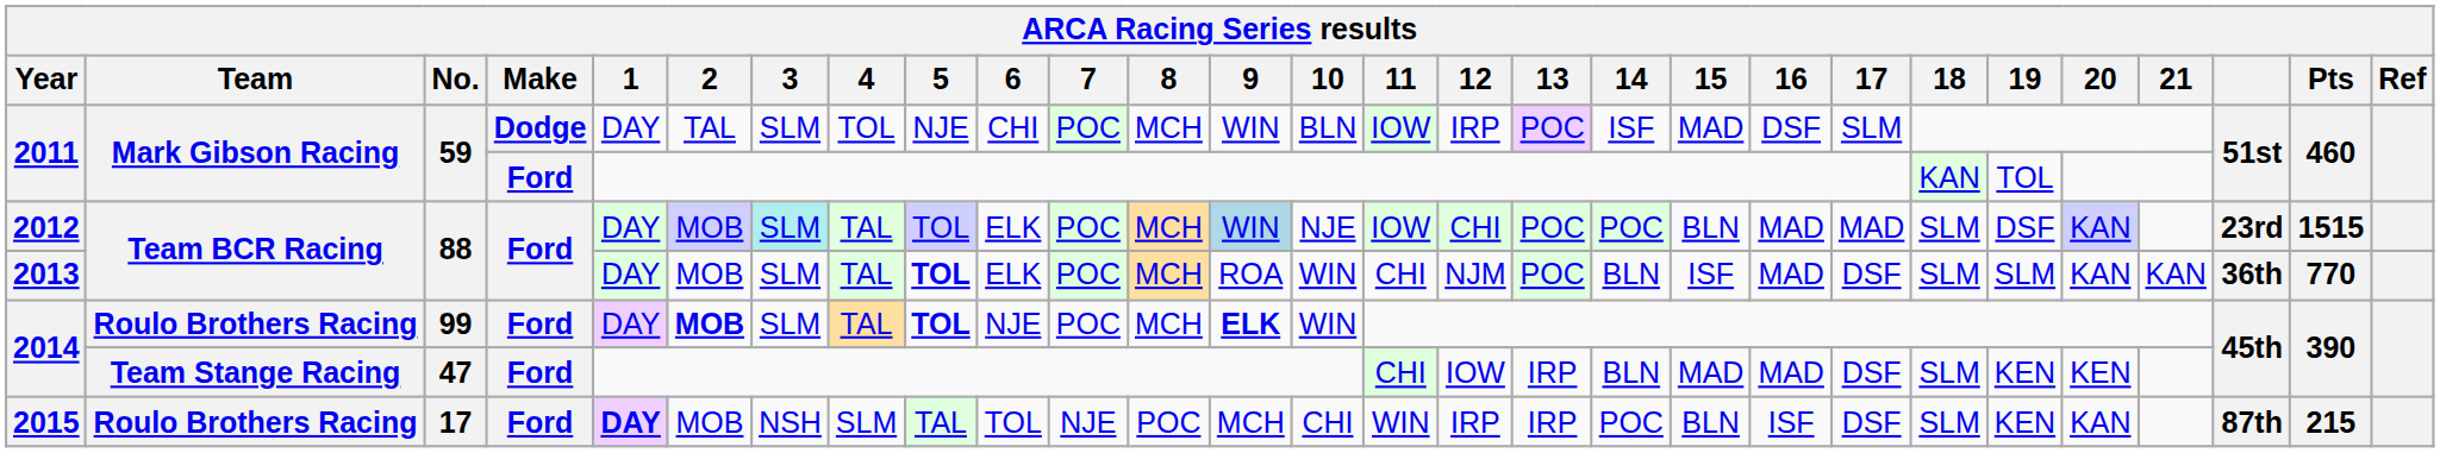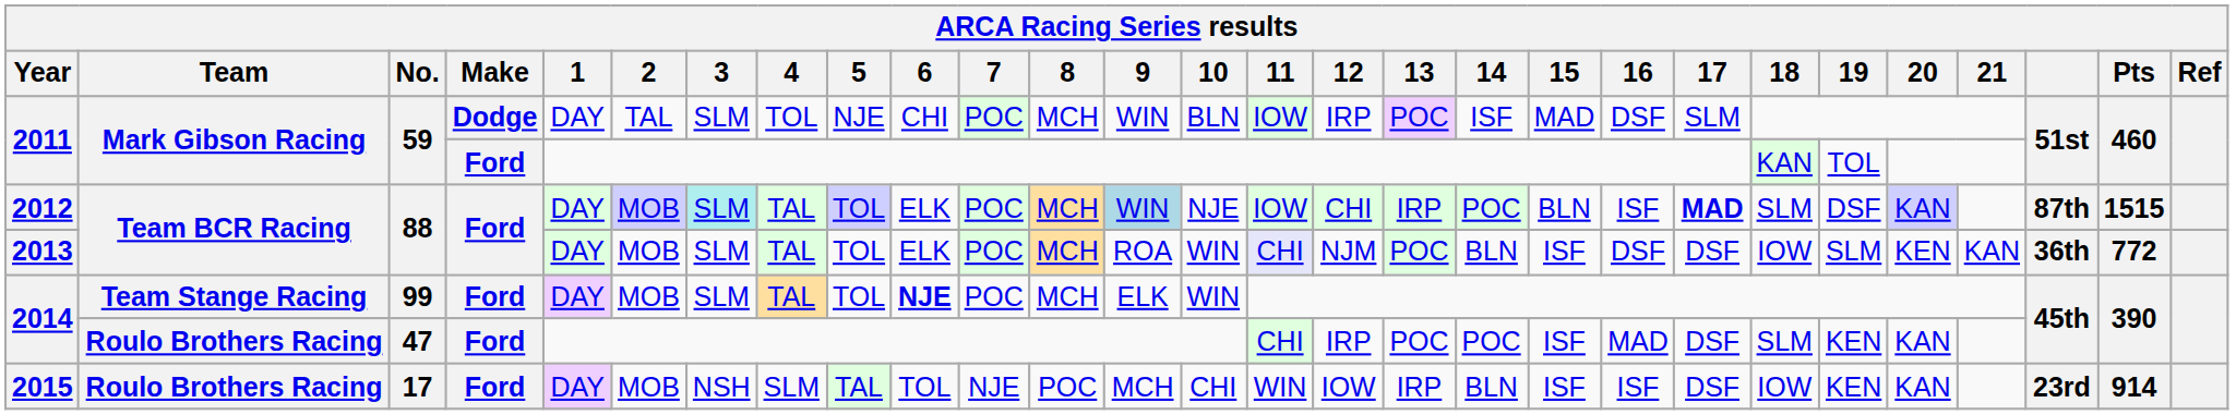 <table class="wikitable" style="text-align:center; font-size:75%">
 <tr>
 <th colspan=48><a href='#'>ARCA Racing Series</a> results</th>
 </tr>
 <tr>
 <th>Year</th>
 <th>Team</th>
 <th>No.</th>
 <th>Make</th>
 <th>1</th>
 <th>2</th>
 <th>3</th>
 <th>4</th>
 <th>5</th>
 <th>6</th>
 <th>7</th>
 <th>8</th>
 <th>9</th>
 <th>10</th>
 <th>11</th>
 <th>12</th>
 <th>13</th>
 <th>14</th>
 <th>15</th>
 <th>16</th>
 <th>17</th>
 <th>18</th>
 <th>19</th>
 <th>20</th>
 <th>21</th>
 <th></th>
 <th>Pts</th>
 <th>Ref</th>
 </tr>
 <tr>
 <th rowspan=2><a href='#'>2011</a></th>
 <th rowspan=2><a href='#'>Mark Gibson Racing</a></th>
 <th rowspan=2>59</th>
 <th><a href='#'>Dodge</a></th>
 <td><a href='#'>DAY</a></td>
 <td><a href='#'>TAL</a></td>
 <td><a href='#'>SLM</a></td>
 <td><a href='#'>TOL</a></td>
 <td><a href='#'>NJE</a></td>
 <td><a href='#'>CHI</a></td>
 <td style="background:#DFFFDF;"><a href='#'>POC</a><br></td>
 <td><a href='#'>MCH</a></td>
 <td><a href='#'>WIN</a></td>
 <td><a href='#'>BLN</a></td>
 <td style="background:#DFFFDF;"><a href='#'>IOW</a><br></td>
 <td><a href='#'>IRP</a></td>
 <td style="background:#EFCFFF;"><a href='#'>POC</a><br></td>
 <td><a href='#'>ISF</a></td>
 <td><a href='#'>MAD</a></td>
 <td><a href='#'>DSF</a></td>
 <td><a href='#'>SLM</a></td>
 <td colspan=4></td>
 <th rowspan=2>51st</th>
 <th rowspan=2>460</th>
 <th rowspan=2></th>
 </tr>
 <tr>
 <th><a href='#'>Ford</a></th>
 <td colspan=17></td>
 <td style="background:#DFFFDF;"><a href='#'>KAN</a><br></td>
 <td><a href='#'>TOL</a></td>
 <td colspan=2></td>
 </tr>
 <tr>
 <th><a href='#'>2012</a></th>
 <th rowspan=2><a href='#'>Team BCR Racing</a></th>
 <th rowspan=2>88</th>
 <th rowspan=2><a href='#'>Ford</a></th>
 <td style="background:#DFFFDF;"><a href='#'>DAY</a><br></td>
 <td style="background:#CFCFFF;"><a href='#'>MOB</a><br></td>
 <td style="background: paleturquoise;"><a href='#'>SLM</a></td>
 <td style="background:#DFFFDF;"><a href='#'>TAL</a><br></td>
 <td style="background:#CFCFFF;"><a href='#'>TOL</a><br></td>
 <td><a href='#'>ELK</a></td>
 <td style="background:#DFFFDF;"><a href='#'>POC</a><br></td>
 <td style="background:#FFDF9F;"><a href='#'>MCH</a><br></td>
 <td style="background: lightblue;"><a href='#'>WIN</a></td>
 <td><a href='#'>NJE</a></td>
 <td style="background:#DFFFDF;"><a href='#'>IOW</a><br></td>
 <td style="background:#DFFFDF;"><a href='#'>CHI</a><br></td>
-<td style="background:#DFFFDF;"><a href='#'>POC</a><br></td>
+<td style="background:#DFFFDF;"><a href='#'>IRP</a><br></td>
 <td style="background:#DFFFDF;"><a href='#'>POC</a><br></td>
 <td><a href='#'>BLN</a></td>
-<td><a href='#'>MAD</a></td>
-<td><a href='#'>MAD</a></td>
+<td><a href='#'>ISF</a></td>
+<td><strong><a href='#'>MAD</a></strong></td>
 <td><a href='#'>SLM</a></td>
 <td><a href='#'>DSF</a></td>
 <td style="background:#CFCFFF;"><a href='#'>KAN</a><br></td>
 <td></td>
-<th>23rd</th>
+<th>87th</th>
 <th>1515</th>
 <th></th>
 </tr>
 <tr>
 <th><a href='#'>2013</a></th>
 <td style="background:#DFFFDF;"><a href='#'>DAY</a><br></td>
 <td><a href='#'>MOB</a></td>
 <td><a href='#'>SLM</a></td>
 <td style="background:#DFFFDF;"><a href='#'>TAL</a><br></td>
-<td><strong><a href='#'>TOL</a></strong></td>
+<td><a href='#'>TOL</a></td>
 <td><a href='#'>ELK</a></td>
 <td style="background:#DFFFDF;"><a href='#'>POC</a><br></td>
 <td style="background:#FFDF9F;"><a href='#'>MCH</a><br></td>
 <td><a href='#'>ROA</a></td>
 <td><a href='#'>WIN</a></td>
-<td><a href='#'>CHI</a></td>
+<td style="background: lavender;"><a href='#'>CHI</a></td>
 <td><a href='#'>NJM</a></td>
 <td style="background:#DFFFDF;"><a href='#'>POC</a><br></td>
 <td><a href='#'>BLN</a></td>
 <td><a href='#'>ISF</a></td>
-<td><a href='#'>MAD</a></td>
 <td><a href='#'>DSF</a></td>
+<td><a href='#'>DSF</a></td>
+<td><a href='#'>IOW</a></td>
 <td><a href='#'>SLM</a></td>
-<td><a href='#'>SLM</a></td>
-<td><a href='#'>KAN</a></td>
+<td><a href='#'>KEN</a></td>
 <td><a href='#'>KAN</a></td>
 <th>36th</th>
-<th>770</th>
+<th>772</th>
 <th></th>
 </tr>
 <tr>
 <th rowspan=2><a href='#'>2014</a></th>
-<th><a href='#'>Roulo Brothers Racing</a></th>
+<th><a href='#'>Team Stange Racing</a></th>
 <th>99</th>
 <th><a href='#'>Ford</a></th>
 <td style="background:#EFCFFF;"><a href='#'>DAY</a><br></td>
-<td><strong><a href='#'>MOB</a></strong></td>
+<td><a href='#'>MOB</a></td>
 <td><a href='#'>SLM</a></td>
 <td style="background:#FFDF9F;"><a href='#'>TAL</a><br></td>
-<td><strong><a href='#'>TOL</a></strong></td>
-<td><a href='#'>NJE</a></td>
+<td><a href='#'>TOL</a></td>
+<td><strong><a href='#'>NJE</a></strong></td>
 <td><a href='#'>POC</a></td>
 <td><a href='#'>MCH</a></td>
-<td><strong><a href='#'>ELK</a></strong></td>
+<td><a href='#'>ELK</a></td>
 <td><a href='#'>WIN</a></td>
 <td colspan=11></td>
 <th rowspan=2>45th</th>
 <th rowspan=2>390</th>
 <th rowspan=2></th>
 </tr>
 <tr>
-<th><a href='#'>Team Stange Racing</a></th>
+<th><a href='#'>Roulo Brothers Racing</a></th>
 <th>47</th>
 <th><a href='#'>Ford</a></th>
 <td colspan=10></td>
 <td style="background:#DFFFDF;"><a href='#'>CHI</a><br></td>
-<td><a href='#'>IOW</a></td>
 <td><a href='#'>IRP</a></td>
-<td><a href='#'>BLN</a></td>
-<td><a href='#'>MAD</a></td>
+<td><a href='#'>POC</a></td>
+<td><a href='#'>POC</a></td>
+<td><a href='#'>ISF</a></td>
 <td><a href='#'>MAD</a></td>
 <td><a href='#'>DSF</a></td>
 <td><a href='#'>SLM</a></td>
 <td><a href='#'>KEN</a></td>
-<td><a href='#'>KEN</a></td>
+<td><a href='#'>KAN</a></td>
 <td></td>
 </tr>
 <tr>
 <th><a href='#'>2015</a></th>
 <th><a href='#'>Roulo Brothers Racing</a></th>
 <th>17</th>
 <th><a href='#'>Ford</a></th>
-<td style="background:#EFCFFF;"><strong><a href='#'>DAY</a><br></strong></td>
+<td style="background:#EFCFFF;"><a href='#'>DAY</a><br></td>
 <td><a href='#'>MOB</a></td>
 <td><a href='#'>NSH</a></td>
 <td><a href='#'>SLM</a></td>
 <td style="background:#DFFFDF;"><a href='#'>TAL</a><br></td>
 <td><a href='#'>TOL</a></td>
 <td><a href='#'>NJE</a></td>
 <td><a href='#'>POC</a></td>
 <td><a href='#'>MCH</a></td>
 <td><a href='#'>CHI</a></td>
 <td><a href='#'>WIN</a></td>
+<td><a href='#'>IOW</a></td>
 <td><a href='#'>IRP</a></td>
-<td><a href='#'>IRP</a></td>
-<td><a href='#'>POC</a></td>
 <td><a href='#'>BLN</a></td>
 <td><a href='#'>ISF</a></td>
+<td><a href='#'>ISF</a></td>
 <td><a href='#'>DSF</a></td>
-<td><a href='#'>SLM</a></td>
+<td><a href='#'>IOW</a></td>
 <td><a href='#'>KEN</a></td>
 <td><a href='#'>KAN</a></td>
 <td></td>
-<th>87th</th>
-<th>215</th>
+<th>23rd</th>
+<th>914</th>
 <th></th>
 </tr>
 </table>
